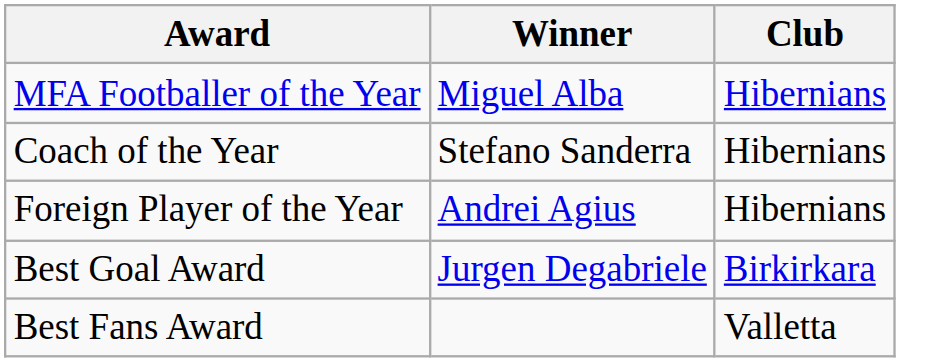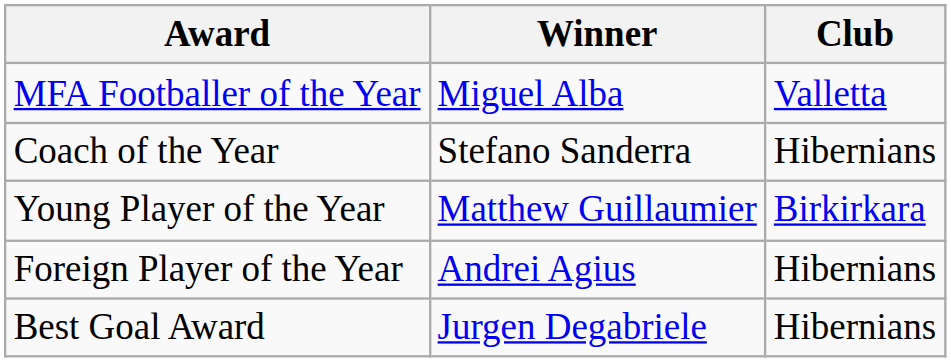 <table class="wikitable">
 <tr>
 <th>Award</th>
 <th>Winner</th>
 <th>Club</th>
 </tr>
 <tr>
 <td><a href='#'>MFA Footballer of the Year</a></td>
 <td> <a href='#'>Miguel Alba</a></td>
-<td><a href='#'>Hibernians</a></td>
+<td><a href='#'>Valletta</a></td>
 </tr>
 <tr>
 <td>Coach of the Year</td>
 <td> Stefano Sanderra</td>
 <td>Hibernians</td>
+</tr>
+<tr>
+<td>Young Player of the Year</td>
+<td> <a href='#'>Matthew Guillaumier</a></td>
+<td><a href='#'>Birkirkara</a></td>
 </tr>
 <tr>
 <td>Foreign Player of the Year</td>
 <td> <a href='#'>Andrei Agius</a></td>
 <td>Hibernians</td>
 </tr>
 <tr>
 <td>Best Goal Award</td>
 <td> <a href='#'>Jurgen Degabriele</a> </td>
-<td><a href='#'>Birkirkara</a></td>
-</tr>
-<tr>
-<td>Best Fans Award</td>
-<td></td>
-<td>Valletta</td>
+<td>Hibernians</td>
 </tr>
 </table>
